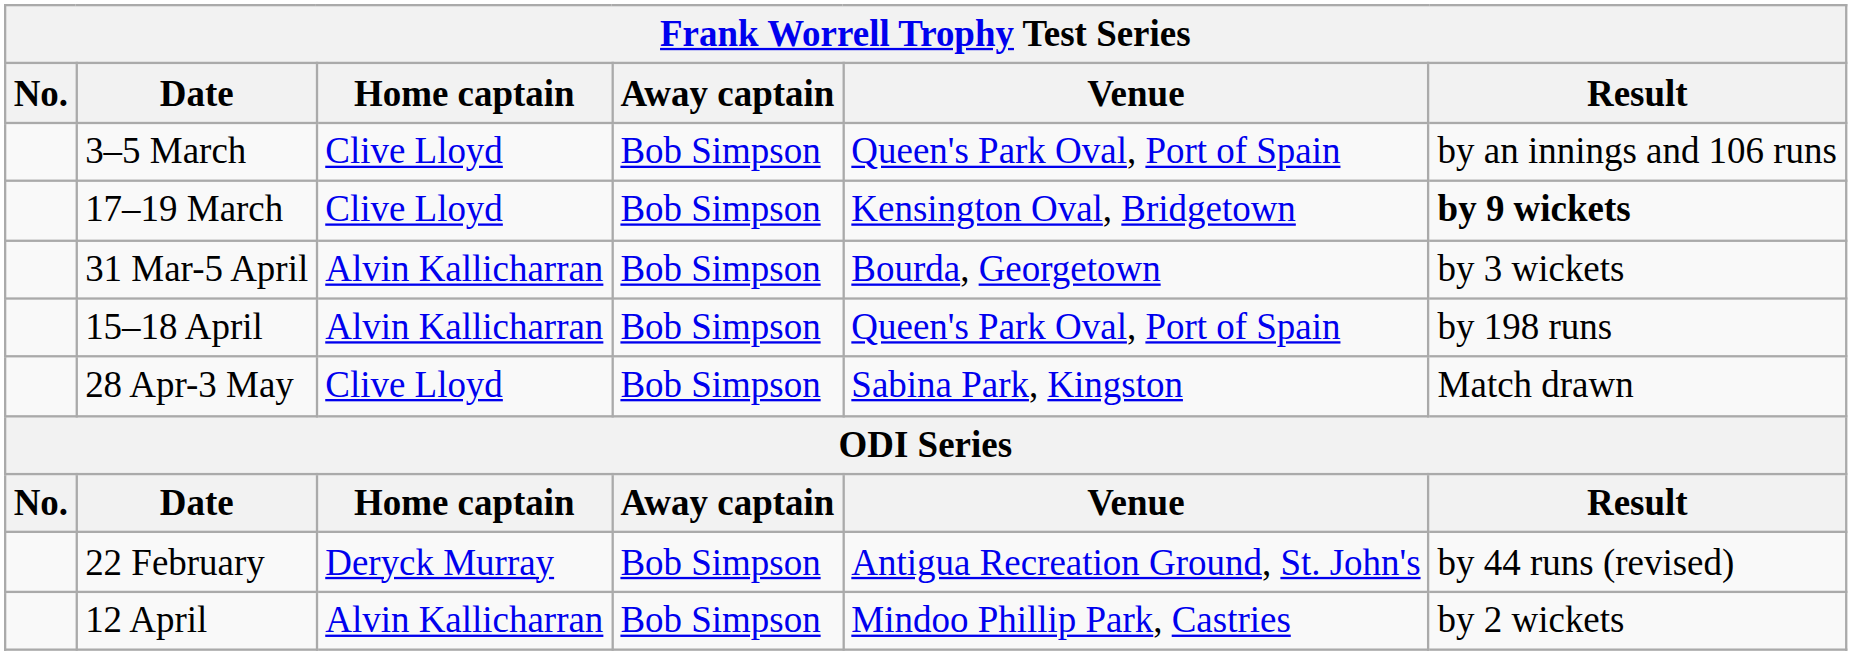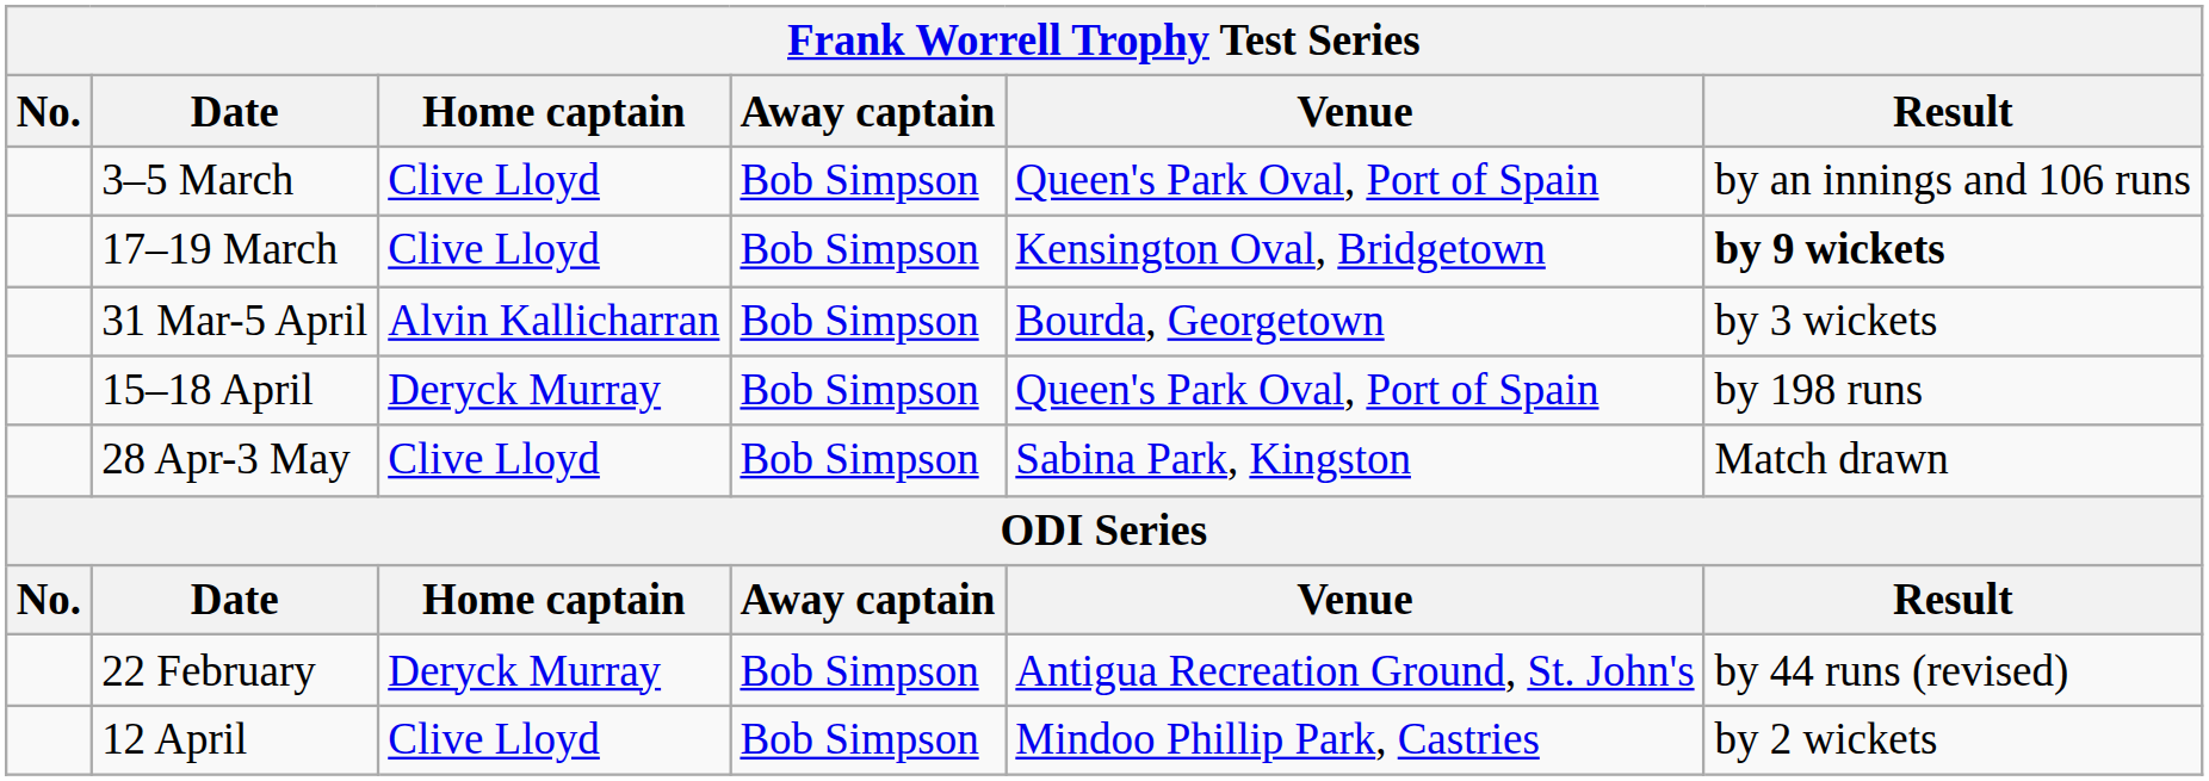 <table class="wikitable">
 <tr>
 <th colspan="9"><a href='#'>Frank Worrell Trophy</a> Test Series</th>
 </tr>
 <tr>
 <th>No.</th>
 <th>Date</th>
 <th>Home captain</th>
 <th>Away captain</th>
 <th>Venue</th>
 <th>Result</th>
 </tr>
 <tr>
 <td></td>
 <td>3–5 March</td>
 <td><a href='#'>Clive Lloyd</a></td>
 <td><a href='#'>Bob Simpson</a></td>
 <td><a href='#'>Queen's Park Oval</a>, <a href='#'>Port of Spain</a></td>
 <td> by an innings and 106 runs</td>
 </tr>
 <tr>
 <td></td>
 <td>17–19 March</td>
 <td><a href='#'>Clive Lloyd</a></td>
 <td><a href='#'>Bob Simpson</a></td>
 <td><a href='#'>Kensington Oval</a>, <a href='#'>Bridgetown</a></td>
 <td><strong> by 9 wickets</strong></td>
 </tr>
 <tr>
 <td></td>
 <td>31 Mar-5 April</td>
 <td><a href='#'>Alvin Kallicharran</a></td>
 <td><a href='#'>Bob Simpson</a></td>
 <td><a href='#'>Bourda</a>, <a href='#'>Georgetown</a></td>
 <td> by 3 wickets</td>
 </tr>
 <tr>
 <td></td>
 <td>15–18 April</td>
-<td><a href='#'>Alvin Kallicharran</a></td>
+<td><a href='#'>Deryck Murray</a></td>
 <td><a href='#'>Bob Simpson</a></td>
 <td><a href='#'>Queen's Park Oval</a>, <a href='#'>Port of Spain</a></td>
 <td> by 198 runs</td>
 </tr>
 <tr>
 <td></td>
 <td>28 Apr-3 May</td>
 <td><a href='#'>Clive Lloyd</a></td>
 <td><a href='#'>Bob Simpson</a></td>
 <td><a href='#'>Sabina Park</a>, <a href='#'>Kingston</a></td>
 <td>Match drawn</td>
 </tr>
 <tr>
 <th colspan="9">ODI Series</th>
 </tr>
 <tr>
 <th>No.</th>
 <th>Date</th>
 <th>Home captain</th>
 <th>Away captain</th>
 <th>Venue</th>
 <th>Result</th>
 </tr>
 <tr>
 <td></td>
 <td>22 February</td>
 <td><a href='#'>Deryck Murray</a></td>
 <td><a href='#'>Bob Simpson</a></td>
 <td><a href='#'>Antigua Recreation Ground</a>, <a href='#'>St. John's</a></td>
 <td> by 44 runs (revised)</td>
 </tr>
 <tr>
 <td></td>
 <td>12 April</td>
-<td><a href='#'>Alvin Kallicharran</a></td>
+<td><a href='#'>Clive Lloyd</a></td>
 <td><a href='#'>Bob Simpson</a></td>
 <td><a href='#'>Mindoo Phillip Park</a>, <a href='#'>Castries</a></td>
 <td> by 2 wickets</td>
 </tr>
 </table>
